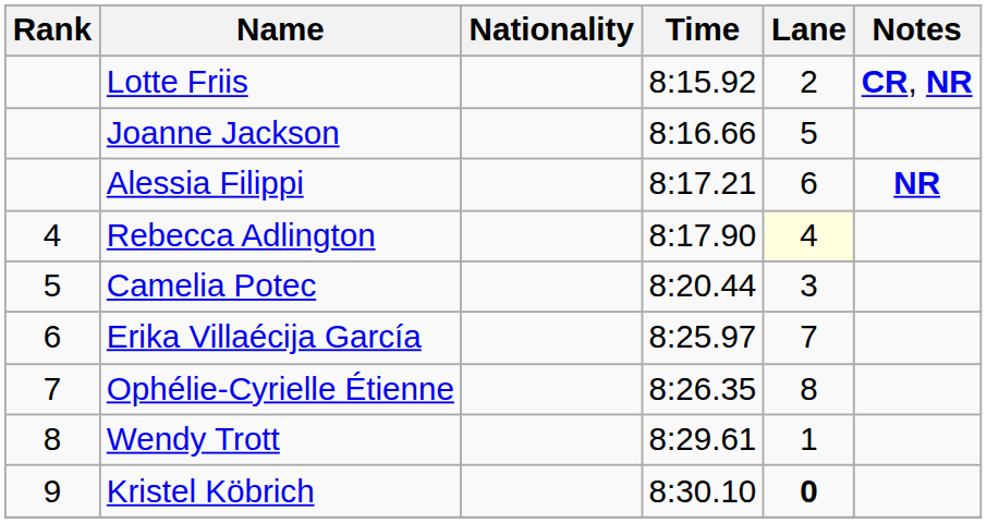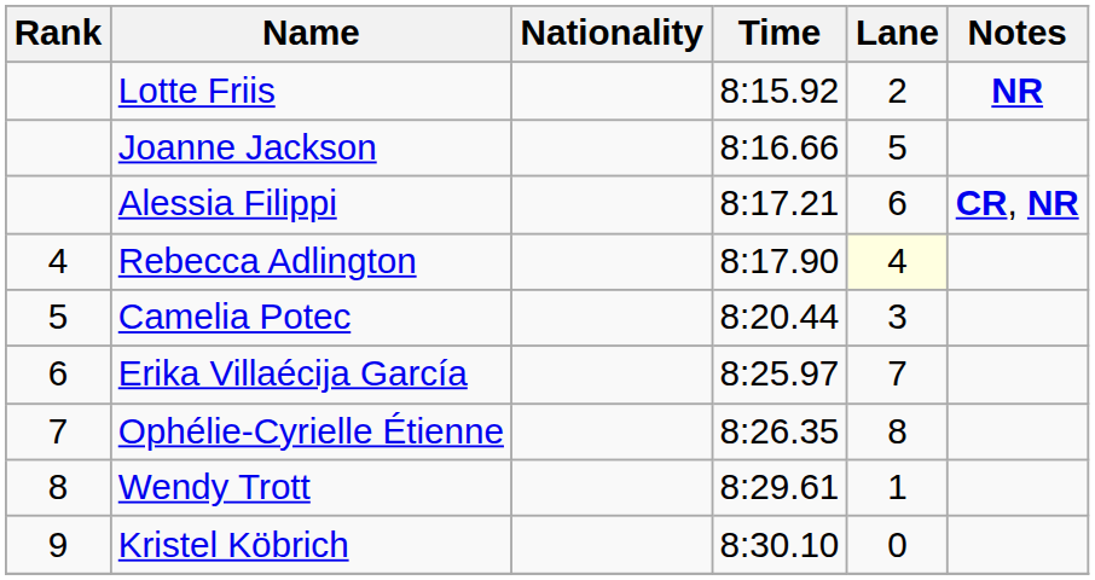 <table class="wikitable sortable" style="text-align:center">
 <tr>
 <th>Rank</th>
 <th>Name</th>
 <th>Nationality</th>
 <th>Time</th>
 <th>Lane</th>
 <th>Notes</th>
 </tr>
 <tr>
 <td></td>
 <td align=left><a href='#'>Lotte Friis</a></td>
 <td align=left></td>
 <td>8:15.92</td>
 <td>2</td>
-<td><strong><a href='#'>CR</a></strong>, <strong><a href='#'>NR</a></strong></td>
+<td><strong><a href='#'>NR</a></strong></td>
 </tr>
 <tr>
 <td></td>
 <td align=left><a href='#'>Joanne Jackson</a></td>
 <td align=left></td>
 <td>8:16.66</td>
 <td>5</td>
 <td></td>
 </tr>
 <tr>
 <td></td>
 <td align=left><a href='#'>Alessia Filippi</a></td>
 <td align=left></td>
 <td>8:17.21</td>
 <td>6</td>
-<td><strong><a href='#'>NR</a></strong></td>
+<td><strong><a href='#'>CR</a></strong>, <strong><a href='#'>NR</a></strong></td>
 </tr>
 <tr>
 <td>4</td>
 <td align=left><a href='#'>Rebecca Adlington</a></td>
 <td align=left></td>
 <td>8:17.90</td>
 <td style="background: lightyellow;">4</td>
 <td></td>
 </tr>
 <tr>
 <td>5</td>
 <td align=left><a href='#'>Camelia Potec</a></td>
 <td align=left></td>
 <td>8:20.44</td>
 <td>3</td>
 <td></td>
 </tr>
 <tr>
 <td>6</td>
 <td align=left><a href='#'>Erika Villaécija García</a></td>
 <td align=left></td>
 <td>8:25.97</td>
 <td>7</td>
 <td></td>
 </tr>
 <tr>
 <td>7</td>
 <td align=left><a href='#'>Ophélie-Cyrielle Étienne</a></td>
 <td align=left></td>
 <td>8:26.35</td>
 <td>8</td>
 <td></td>
 </tr>
 <tr>
 <td>8</td>
 <td align=left><a href='#'>Wendy Trott</a></td>
 <td align=left></td>
 <td>8:29.61</td>
 <td>1</td>
 <td></td>
 </tr>
 <tr>
 <td>9</td>
 <td align=left><a href='#'>Kristel Köbrich</a></td>
 <td align=left></td>
 <td>8:30.10</td>
-<td><strong>0</strong></td>
+<td>0</td>
 <td></td>
 </tr>
 <tr>
 </tr>
 </table>
